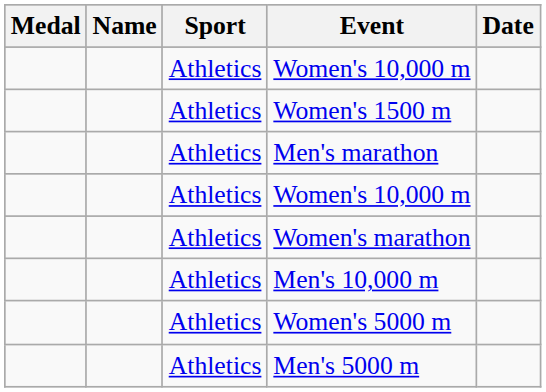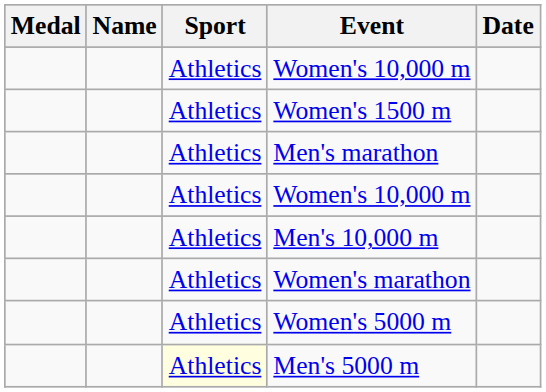 <table class="wikitable sortable" style="font-size: 95%;">
 <tr>
 <th>Medal</th>
 <th>Name</th>
 <th>Sport</th>
 <th>Event</th>
 <th>Date</th>
 </tr>
 <tr>
 <td></td>
 <td></td>
 <td><a href='#'>Athletics</a></td>
 <td><a href='#'>Women's 10,000 m</a></td>
 <td></td>
 </tr>
 <tr>
 <td></td>
 <td></td>
 <td><a href='#'>Athletics</a></td>
 <td><a href='#'>Women's 1500 m</a></td>
 <td></td>
 </tr>
 <tr>
 <td></td>
 <td></td>
 <td><a href='#'>Athletics</a></td>
 <td><a href='#'>Men's marathon</a></td>
 <td></td>
 </tr>
 <tr>
 <td></td>
 <td></td>
 <td><a href='#'>Athletics</a></td>
 <td><a href='#'>Women's 10,000 m</a></td>
 <td></td>
 </tr>
 <tr>
 <td></td>
 <td></td>
 <td><a href='#'>Athletics</a></td>
-<td><a href='#'>Women's marathon</a></td>
+<td><a href='#'>Men's 10,000 m</a></td>
 <td></td>
 </tr>
 <tr>
 <td></td>
 <td></td>
 <td><a href='#'>Athletics</a></td>
-<td><a href='#'>Men's 10,000 m</a></td>
+<td><a href='#'>Women's marathon</a></td>
 <td></td>
 </tr>
 <tr>
 <td></td>
 <td></td>
 <td><a href='#'>Athletics</a></td>
 <td><a href='#'>Women's 5000 m</a></td>
 <td></td>
 </tr>
 <tr>
 <td></td>
 <td></td>
-<td><a href='#'>Athletics</a></td>
+<td style="background: lightyellow;"><a href='#'>Athletics</a></td>
 <td><a href='#'>Men's 5000 m</a></td>
 <td></td>
 </tr>
 </table>
